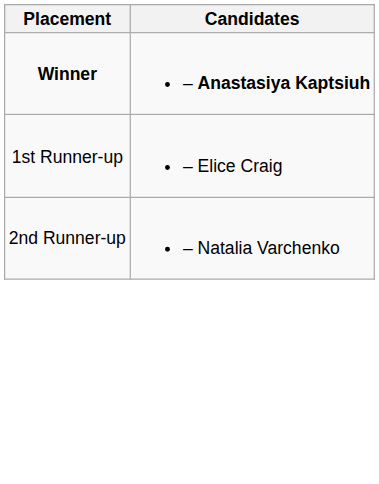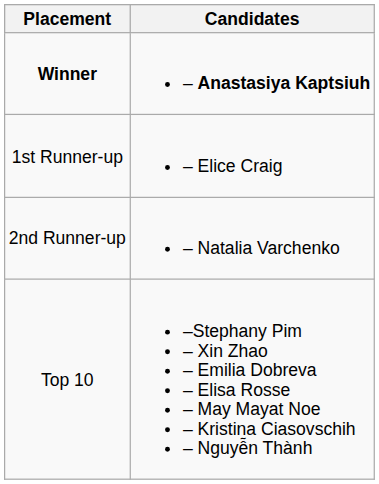 <table class="wikitable sortable" style="font-size: 90%;" border="2" cellpadding="4" background: #f9f9f9;>
 <tr bgcolor="#CCCCCC" align="center">
 <th>Placement</th>
 <th>Candidates</th>
 </tr>
 <tr>
 <td align="center"><strong>Winner</strong></td>
 <td><br><ul><li> – <strong>Anastasiya Kaptsiuh</strong></li></ul></td>
 </tr>
 <tr>
 <td align="center">1st Runner-up</td>
 <td><br><ul><li> – Elice Craig</li></ul></td>
 </tr>
 <tr>
 <td align="center">2nd Runner-up</td>
 <td><br><ul><li> – Natalia Varchenko</li></ul></td>
 </tr>
+<tr>
+<td align="center">Top 10</td>
+<td><br><ul><li> –Stephany Pim</li><li> – Xin Zhao</li><li> – Emilia Dobreva</li><li> – Elisa Rosse</li><li> – May Mayat Noe</li><li> – Kristina Ciasovschih</li><li> –  Nguyễn Thành</li></ul></td>
+</tr>
 </table>
